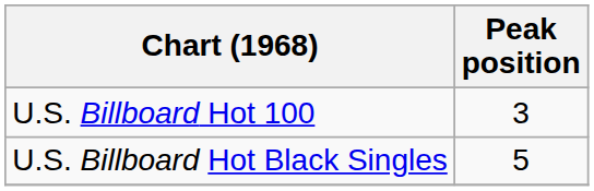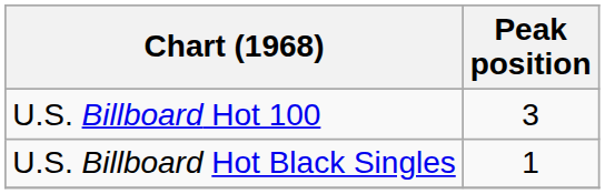 <table class="wikitable sortable">
 <tr>
 <th>Chart (1968)</th>
 <th>Peak<br>position</th>
 </tr>
 <tr>
 <td>U.S. <a href='#'><em>Billboard</em> Hot 100</a></td>
 <td align="center">3</td>
 </tr>
 <tr>
 <td>U.S. <em>Billboard</em> <a href='#'>Hot Black Singles</a></td>
-<td align="center">5</td>
+<td align="center">1</td>
 </tr>
 <tr>
 </tr>
 </table>
